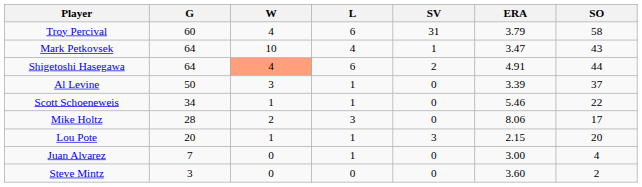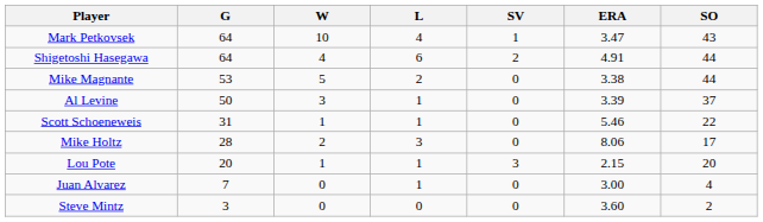 <table class="wikitable sortable">
 <tr>
 <th bgcolor="#DDDDFF" width="16%">Player</th>
 <th bgcolor="#DDDDFF" width="9%">G</th>
 <th bgcolor="#DDDDFF" width="9%">W</th>
 <th bgcolor="#DDDDFF" width="9%">L</th>
 <th bgcolor="#DDDDFF" width="9%">SV</th>
 <th bgcolor="#DDDDFF" width="9%">ERA</th>
 <th bgcolor="#DDDDFF" width="9%">SO</th>
-</tr>
-<tr align=center>
-<td><a href='#'>Troy Percival</a></td>
-<td>60</td>
-<td>4</td>
-<td>6</td>
-<td>31</td>
-<td>3.79</td>
-<td>58</td>
 </tr>
 <tr align=center>
 <td><a href='#'>Mark Petkovsek</a></td>
 <td>64</td>
 <td>10</td>
 <td>4</td>
 <td>1</td>
 <td>3.47</td>
 <td>43</td>
 </tr>
 <tr align=center>
 <td><a href='#'>Shigetoshi Hasegawa</a></td>
 <td>64</td>
-<td style="background: lightsalmon;">4</td>
+<td>4</td>
 <td>6</td>
 <td>2</td>
 <td>4.91</td>
+<td>44</td>
+</tr>
+<tr align=center>
+<td><a href='#'>Mike Magnante</a></td>
+<td>53</td>
+<td>5</td>
+<td>2</td>
+<td>0</td>
+<td>3.38</td>
 <td>44</td>
 </tr>
 <tr align=center>
 <td><a href='#'>Al Levine</a></td>
 <td>50</td>
 <td>3</td>
 <td>1</td>
 <td>0</td>
 <td>3.39</td>
 <td>37</td>
 </tr>
 <tr align=center>
 <td><a href='#'>Scott Schoeneweis</a></td>
-<td>34</td>
+<td>31</td>
 <td>1</td>
 <td>1</td>
 <td>0</td>
 <td>5.46</td>
 <td>22</td>
 </tr>
 <tr align=center>
 <td><a href='#'>Mike Holtz</a></td>
 <td>28</td>
 <td>2</td>
 <td>3</td>
 <td>0</td>
 <td>8.06</td>
 <td>17</td>
 </tr>
 <tr align=center>
 <td><a href='#'>Lou Pote</a></td>
 <td>20</td>
 <td>1</td>
 <td>1</td>
 <td>3</td>
 <td>2.15</td>
 <td>20</td>
 </tr>
 <tr align=center>
 <td><a href='#'>Juan Alvarez</a></td>
 <td>7</td>
 <td>0</td>
 <td>1</td>
 <td>0</td>
 <td>3.00</td>
 <td>4</td>
 </tr>
 <tr align=center>
 <td><a href='#'>Steve Mintz</a></td>
 <td>3</td>
 <td>0</td>
 <td>0</td>
 <td>0</td>
 <td>3.60</td>
 <td>2</td>
 </tr>
 </table>
